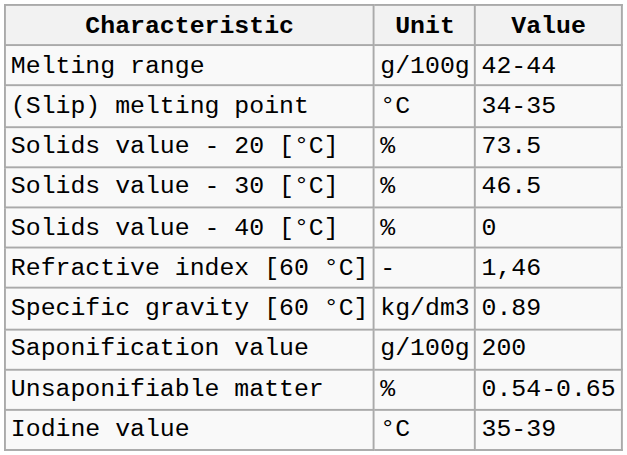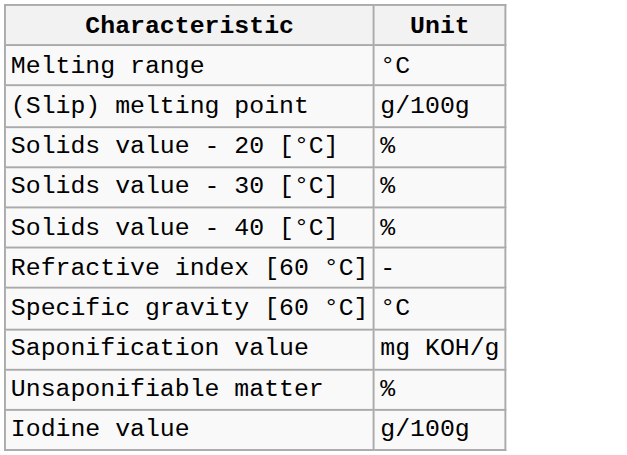 <table class="wikitable">
 <tr>
 <th>Characteristic</th>
 <th>Unit</th>
-<th>Value</th>
 </tr>
 <tr>
 <td>Melting range</td>
-<td>g/100g</td>
-<td>42-44</td>
+<td>°C</td>
 </tr>
 <tr>
 <td>(Slip) melting point</td>
-<td>°C</td>
-<td>34-35</td>
+<td>g/100g</td>
 </tr>
 <tr>
 <td>Solids value - 20 [°C]</td>
 <td>%</td>
-<td>73.5</td>
 </tr>
 <tr>
 <td>Solids value - 30 [°C]</td>
 <td>%</td>
-<td>46.5</td>
 </tr>
 <tr>
 <td>Solids value - 40 [°C]</td>
 <td>%</td>
-<td>0</td>
 </tr>
 <tr>
 <td>Refractive index [60 °C]</td>
 <td>-</td>
-<td>1,46</td>
 </tr>
 <tr>
 <td>Specific gravity [60 °C]</td>
-<td>kg/dm3</td>
-<td>0.89</td>
+<td>°C</td>
 </tr>
 <tr>
 <td>Saponification value</td>
-<td>g/100g</td>
-<td>200</td>
+<td>mg KOH/g</td>
 </tr>
 <tr>
 <td>Unsaponifiable matter</td>
 <td>%</td>
-<td>0.54-0.65</td>
 </tr>
 <tr>
 <td>Iodine value</td>
-<td>°C</td>
-<td>35-39</td>
+<td>g/100g</td>
 </tr>
 </table>
